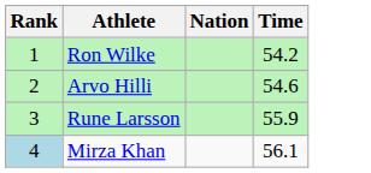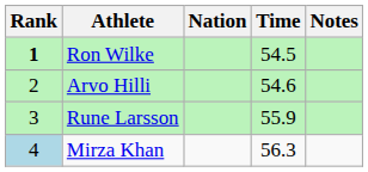 <table class="wikitable sortable" style="text-align:center">
 <tr>
 <th>Rank</th>
 <th>Athlete</th>
 <th>Nation</th>
 <th>Time</th>
+<th>Notes</th>
 </tr>
 <tr bgcolor=bbf3bb>
-<td>1</td>
+<td><strong>1</strong></td>
 <td align="left"><a href='#'>Ron Wilke</a></td>
 <td align="left"></td>
-<td>54.2</td>
+<td>54.5</td>
+<td></td>
 </tr>
 <tr bgcolor=bbf3bb>
 <td>2</td>
 <td align="left"><a href='#'>Arvo Hilli</a></td>
 <td align="left"></td>
 <td>54.6</td>
+<td></td>
 </tr>
 <tr bgcolor=bbf3bb>
 <td>3</td>
 <td align="left"><a href='#'>Rune Larsson</a></td>
 <td align="left"></td>
 <td>55.9</td>
+<td></td>
 </tr>
 <tr>
 <td style="background: lightblue;">4</td>
 <td align="left"><a href='#'>Mirza Khan</a></td>
 <td align="left"></td>
-<td>56.1</td>
+<td>56.3</td>
+<td></td>
 </tr>
 </table>
